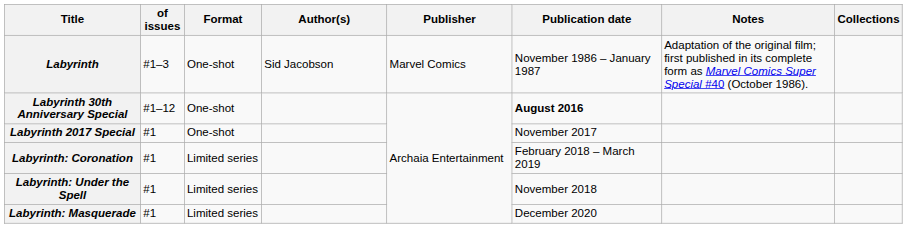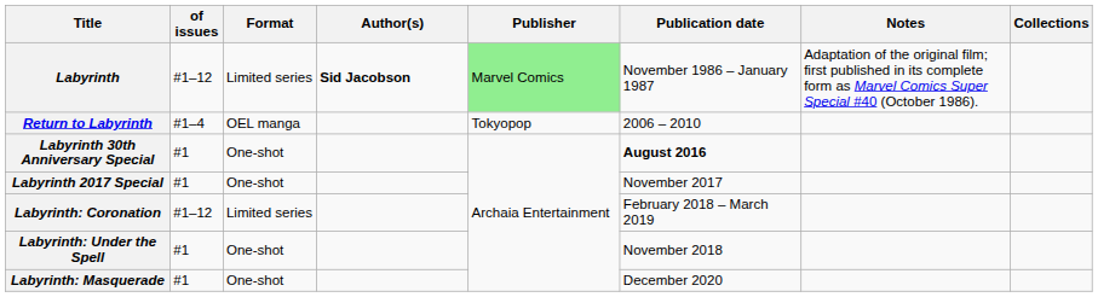 <table class="wikitable">
 <tr>
 <th>Title</th>
 <th style="width:40pt"> of issues</th>
 <th style="width:75pt">Format</th>
 <th style="width:125pt">Author(s)</th>
 <th style="width:125pt">Publisher</th>
 <th style="width:150pt">Publication date</th>
 <th style="width:175pt">Notes</th>
 <th>Collections</th>
 </tr>
 <tr>
 <th><em>Labyrinth</em></th>
-<td>#1–3</td>
-<td>One-shot</td>
-<td>Sid Jacobson</td>
-<td>Marvel Comics</td>
+<td>#1–12</td>
+<td>Limited series</td>
+<td><strong>Sid Jacobson</strong></td>
+<td style="background: lightgreen;">Marvel Comics</td>
 <td>November 1986 – January 1987</td>
 <td>Adaptation of the original film; first published in its complete form as <a href='#'><em>Marvel Comics Super Special</em> #40</a> (October 1986).</td>
 <td></td>
 </tr>
 <tr>
+<th><em><a href='#'>Return to Labyrinth</a></em></th>
+<td>#1–4</td>
+<td>OEL manga</td>
+<td></td>
+<td>Tokyopop</td>
+<td>2006 – 2010</td>
+<td></td>
+<td></td>
+</tr>
+<tr>
 <th><em>Labyrinth 30th Anniversary Special</em></th>
-<td>#1–12</td>
+<td>#1</td>
 <td>One-shot</td>
 <td></td>
 <td rowspan="5">Archaia Entertainment</td>
 <td><strong>August 2016</strong></td>
 <td></td>
 <td></td>
 </tr>
 <tr>
 <th><em>Labyrinth 2017 Special</em></th>
 <td>#1</td>
 <td>One-shot</td>
 <td></td>
 <td>November 2017</td>
 <td></td>
 <td></td>
 </tr>
 <tr>
 <th><em>Labyrinth: Coronation</em></th>
-<td>#1</td>
+<td>#1–12</td>
 <td>Limited series</td>
 <td></td>
 <td>February 2018 – March 2019</td>
 <td></td>
 <td></td>
 </tr>
 <tr>
 <th><em>Labyrinth: Under the Spell</em></th>
 <td>#1</td>
-<td>Limited series</td>
+<td>One-shot</td>
 <td></td>
 <td>November 2018</td>
 <td></td>
 <td></td>
 </tr>
 <tr>
 <th><em>Labyrinth: Masquerade</em></th>
 <td>#1</td>
-<td>Limited series</td>
+<td>One-shot</td>
 <td></td>
 <td>December 2020</td>
 <td></td>
 <td></td>
 </tr>
 </table>
